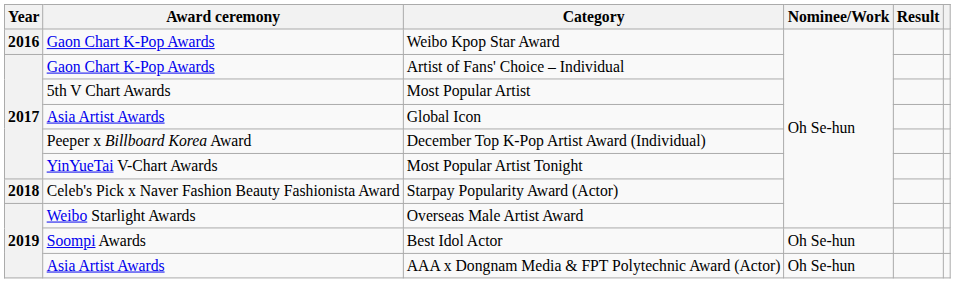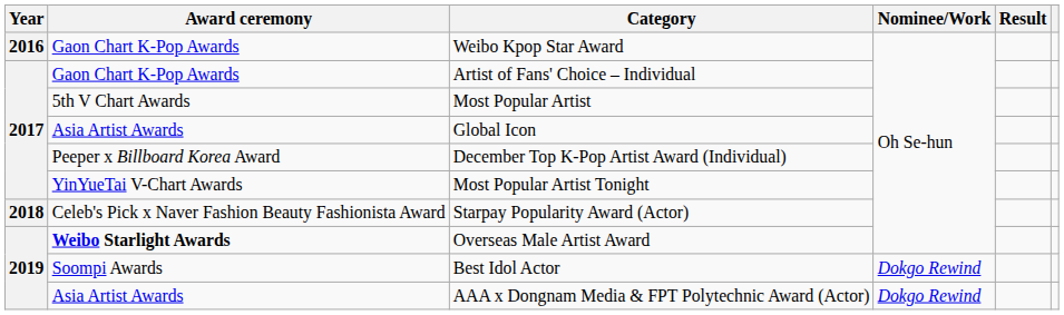 <table class="wikitable plainrowheaders sortable">
 <tr>
 <th scope="col">Year</th>
 <th scope="col">Award ceremony</th>
 <th scope="col">Category</th>
 <th scope="col">Nominee/Work</th>
 <th scope="col">Result</th>
 <th scope="col" class="unsortable"></th>
 </tr>
 <tr>
 <th scope="row">2016</th>
 <td><a href='#'>Gaon Chart K-Pop Awards</a></td>
 <td>Weibo Kpop Star Award</td>
 <td rowspan="8">Oh Se-hun</td>
 <td></td>
 <td style="text-align:center"></td>
 </tr>
 <tr>
 <th scope="row" rowspan="5">2017</th>
 <td><a href='#'>Gaon Chart K-Pop Awards</a></td>
 <td>Artist of Fans' Choice – Individual</td>
 <td></td>
 <td style="text-align:center"></td>
 </tr>
 <tr>
 <td>5th V Chart Awards</td>
 <td>Most Popular Artist</td>
 <td></td>
 <td style="text-align:center"></td>
 </tr>
 <tr>
 <td><a href='#'>Asia Artist Awards</a></td>
 <td>Global Icon</td>
 <td></td>
 <td style="text-align:center"></td>
 </tr>
 <tr>
 <td>Peeper x <em>Billboard Korea</em> Award</td>
 <td>December Top K-Pop Artist Award (Individual)</td>
 <td></td>
 <td style="text-align:center"></td>
 </tr>
 <tr>
 <td><a href='#'>YinYueTai</a> V-Chart Awards</td>
 <td>Most Popular Artist Tonight</td>
 <td></td>
 <td style="text-align:center"></td>
 </tr>
 <tr>
 <th scope="row">2018</th>
 <td>Celeb's Pick x Naver Fashion Beauty Fashionista Award</td>
 <td>Starpay Popularity Award (Actor)</td>
 <td></td>
 <td style="text-align:center"></td>
 </tr>
 <tr>
 <th scope="row" rowspan="3">2019</th>
-<td><a href='#'>Weibo</a> Starlight Awards</td>
+<td><strong><a href='#'>Weibo</a> Starlight Awards</strong></td>
 <td>Overseas Male Artist Award</td>
 <td></td>
 <td style="text-align:center"></td>
 </tr>
 <tr>
 <td><a href='#'>Soompi</a> Awards</td>
 <td>Best Idol Actor</td>
-<td>Oh Se-hun</td>
+<td><em><a href='#'>Dokgo Rewind</a></em></td>
 <td></td>
 <td style="text-align:center"></td>
 </tr>
 <tr>
 <td><a href='#'>Asia Artist Awards</a></td>
 <td>AAA x Dongnam Media & FPT Polytechnic Award (Actor)</td>
-<td>Oh Se-hun</td>
+<td><em><a href='#'>Dokgo Rewind</a></em></td>
 <td></td>
 <td style="text-align:center"></td>
 </tr>
 </table>
